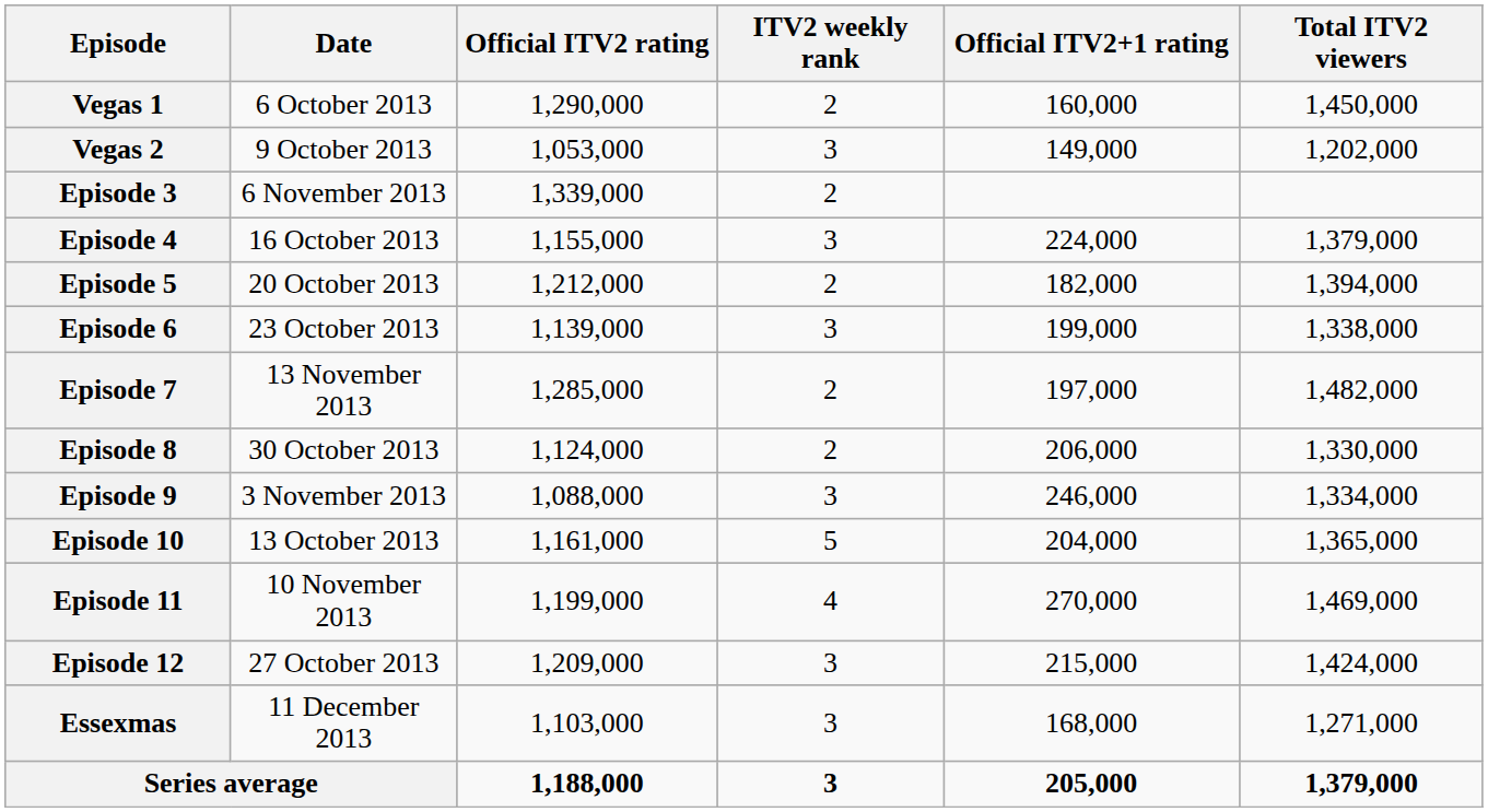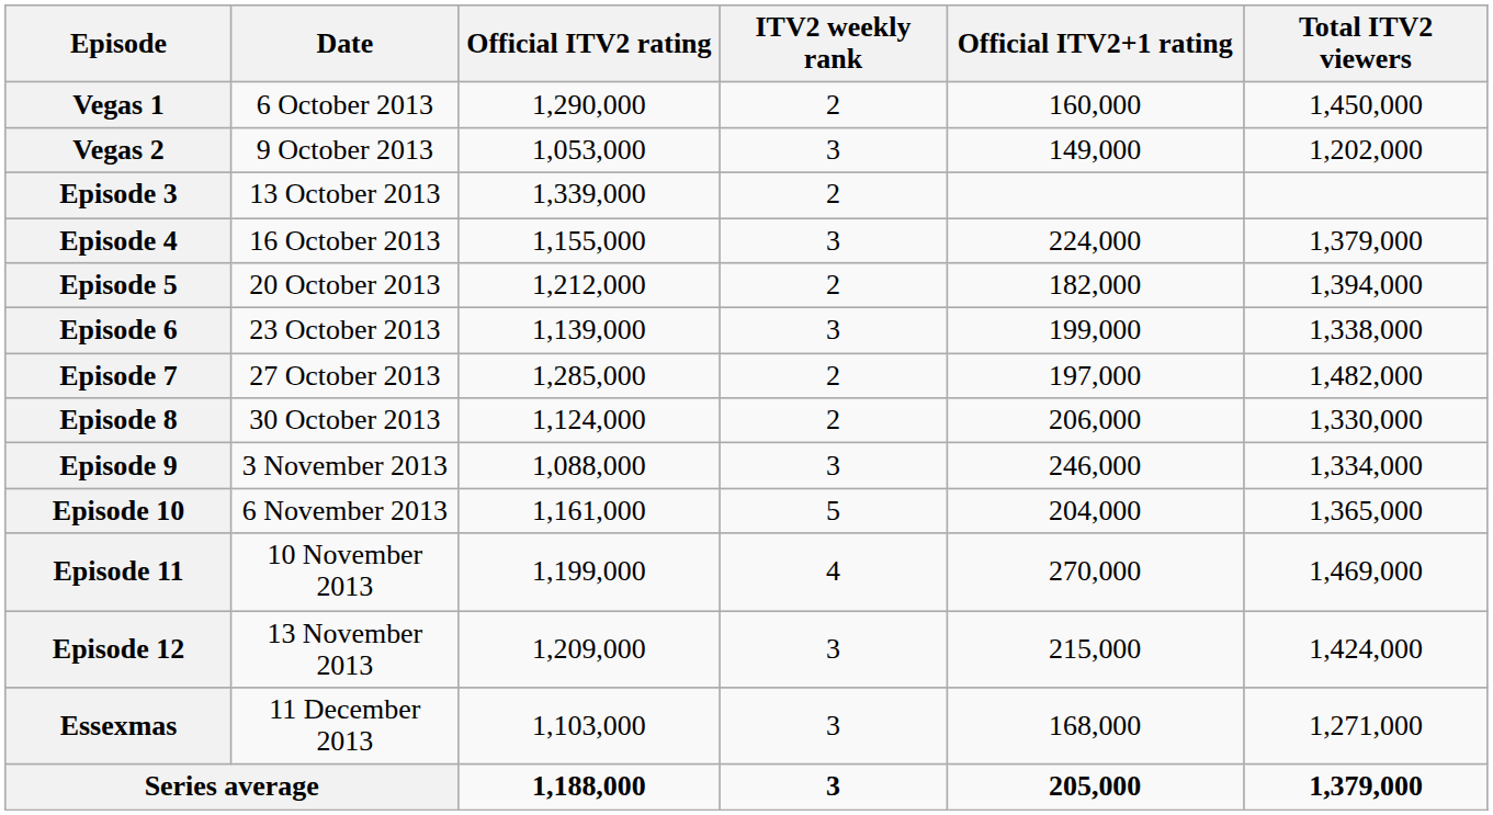 <table class="wikitable sortable" style="text-align:center">
 <tr>
 <th scope="col" style="width:120px;">Episode</th>
 <th scope="col" style="width:120px;">Date</th>
 <th scope="col" style="width:140px;">Official ITV2 rating</th>
 <th scope="col" style="width:120px;">ITV2 weekly rank</th>
 <th scope="col" style="width:160px;">Official ITV2+1 rating</th>
 <th scope="col" style="width:130px;">Total ITV2 viewers</th>
 </tr>
 <tr>
 <th scope="row">Vegas 1</th>
 <td>6 October 2013</td>
 <td>1,290,000</td>
 <td>2</td>
 <td>160,000</td>
 <td>1,450,000</td>
 </tr>
 <tr>
 <th scope="row">Vegas 2</th>
 <td>9 October 2013</td>
 <td>1,053,000</td>
 <td>3</td>
 <td>149,000</td>
 <td>1,202,000</td>
 </tr>
 <tr>
 <th scope="row">Episode 3</th>
-<td>6 November 2013</td>
+<td>13 October 2013</td>
 <td>1,339,000</td>
 <td>2</td>
 <td></td>
 <td></td>
 </tr>
 <tr>
 <th scope="row">Episode 4</th>
 <td>16 October 2013</td>
 <td>1,155,000</td>
 <td>3</td>
 <td>224,000</td>
 <td>1,379,000</td>
 </tr>
 <tr>
 <th scope="row">Episode 5</th>
 <td>20 October 2013</td>
 <td>1,212,000</td>
 <td>2</td>
 <td>182,000</td>
 <td>1,394,000</td>
 </tr>
 <tr>
 <th scope="row">Episode 6</th>
 <td>23 October 2013</td>
 <td>1,139,000</td>
 <td>3</td>
 <td>199,000</td>
 <td>1,338,000</td>
 </tr>
 <tr>
 <th scope="row">Episode 7</th>
-<td>13 November 2013</td>
+<td>27 October 2013</td>
 <td>1,285,000</td>
 <td>2</td>
 <td>197,000</td>
 <td>1,482,000</td>
 </tr>
 <tr>
 <th scope="row">Episode 8</th>
 <td>30 October 2013</td>
 <td>1,124,000</td>
 <td>2</td>
 <td>206,000</td>
 <td>1,330,000</td>
 </tr>
 <tr>
 <th scope="row">Episode 9</th>
 <td>3 November 2013</td>
 <td>1,088,000</td>
 <td>3</td>
 <td>246,000</td>
 <td>1,334,000</td>
 </tr>
 <tr>
 <th scope="row">Episode 10</th>
-<td>13 October 2013</td>
+<td>6 November 2013</td>
 <td>1,161,000</td>
 <td>5</td>
 <td>204,000</td>
 <td>1,365,000</td>
 </tr>
 <tr>
 <th scope="row">Episode 11</th>
 <td>10 November 2013</td>
 <td>1,199,000</td>
 <td>4</td>
 <td>270,000</td>
 <td>1,469,000</td>
 </tr>
 <tr>
 <th scope="row">Episode 12</th>
-<td>27 October 2013</td>
+<td>13 November 2013</td>
 <td>1,209,000</td>
 <td>3</td>
 <td>215,000</td>
 <td>1,424,000</td>
 </tr>
 <tr>
 <th scope="row">Essexmas</th>
 <td>11 December 2013</td>
 <td>1,103,000</td>
 <td>3</td>
 <td>168,000</td>
 <td>1,271,000</td>
 </tr>
 <tr>
 <th colspan=2 scope="row">Series average</th>
 <td><strong>1,188,000</strong></td>
 <td><strong>3</strong></td>
 <td><strong>205,000</strong></td>
 <td><strong>1,379,000</strong></td>
 </tr>
 <tr>
 </tr>
 </table>
